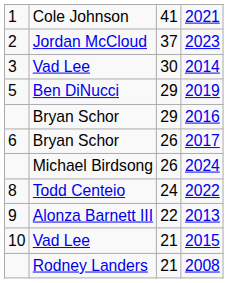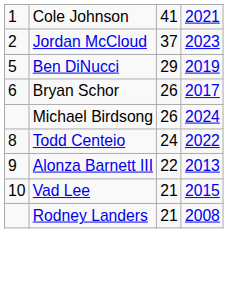 <table class="wikitable">
 <tr>
 </tr>
 <tr>
 <td>1</td>
 <td>Cole Johnson</td>
 <td>41</td>
 <td><a href='#'>2021</a></td>
 </tr>
 <tr>
 <td>2</td>
 <td><a href='#'>Jordan McCloud</a></td>
 <td>37</td>
 <td><a href='#'>2023</a></td>
 </tr>
 <tr>
-<td>3</td>
-<td><a href='#'>Vad Lee</a></td>
-<td>30</td>
-<td><a href='#'>2014</a></td>
-</tr>
-<tr>
 <td>5</td>
 <td><a href='#'>Ben DiNucci</a></td>
 <td>29</td>
 <td><a href='#'>2019</a></td>
-</tr>
-<tr>
-<td></td>
-<td>Bryan Schor</td>
-<td>29</td>
-<td><a href='#'>2016</a></td>
 </tr>
 <tr>
 <td>6</td>
 <td>Bryan Schor</td>
 <td>26</td>
 <td><a href='#'>2017</a></td>
 </tr>
 <tr>
 <td></td>
 <td>Michael Birdsong</td>
 <td>26</td>
 <td><a href='#'>2024</a></td>
 </tr>
 <tr>
 <td>8</td>
 <td><a href='#'>Todd Centeio</a></td>
 <td>24</td>
 <td><a href='#'>2022</a></td>
 </tr>
 <tr>
 <td>9</td>
 <td><a href='#'>Alonza Barnett III</a></td>
 <td>22</td>
 <td><a href='#'>2013</a></td>
 </tr>
 <tr>
 <td>10</td>
 <td><a href='#'>Vad Lee</a></td>
 <td>21</td>
 <td><a href='#'>2015</a></td>
 </tr>
 <tr>
 <td></td>
 <td><a href='#'>Rodney Landers</a></td>
 <td>21</td>
 <td><a href='#'>2008</a></td>
 </tr>
 </table>
